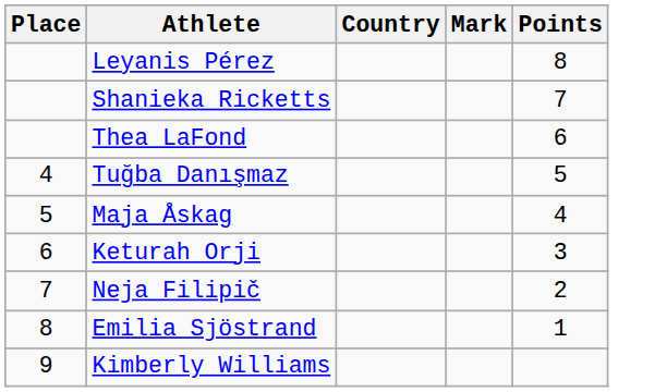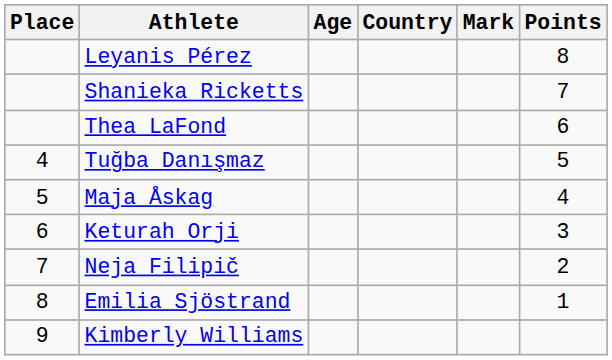 <table class="wikitable mw-datatable sortable">
 <tr>
 <th>Place</th>
 <th>Athlete</th>
+<th>Age</th>
 <th>Country</th>
 <th>Mark</th>
 <th>Points</th>
 </tr>
 <tr>
 <td align=center></td>
 <td><a href='#'>Leyanis Pérez</a></td>
 <td></td>
+<td></td>
 <td> </td>
 <td align=center>8</td>
 </tr>
 <tr>
 <td align=center></td>
 <td><a href='#'>Shanieka Ricketts</a></td>
+<td></td>
 <td></td>
 <td> </td>
 <td align=center>7</td>
 </tr>
 <tr>
 <td align=center></td>
 <td><a href='#'>Thea LaFond</a></td>
 <td></td>
+<td></td>
 <td> </td>
 <td align=center>6</td>
 </tr>
 <tr>
 <td align=center>4</td>
 <td><a href='#'>Tuğba Danışmaz</a></td>
+<td></td>
 <td></td>
 <td> </td>
 <td align=center>5</td>
 </tr>
 <tr>
 <td align=center>5</td>
 <td><a href='#'>Maja Åskag</a></td>
 <td></td>
+<td></td>
 <td> </td>
 <td align=center>4</td>
 </tr>
 <tr>
 <td align=center>6</td>
 <td><a href='#'>Keturah Orji</a></td>
+<td></td>
 <td></td>
 <td> </td>
 <td align=center>3</td>
 </tr>
 <tr>
 <td align=center>7</td>
 <td><a href='#'>Neja Filipič</a></td>
 <td></td>
+<td></td>
 <td> </td>
 <td align=center>2</td>
 </tr>
 <tr>
 <td align=center>8</td>
 <td><a href='#'>Emilia Sjöstrand</a></td>
+<td></td>
 <td></td>
 <td> </td>
 <td align=center>1</td>
 </tr>
 <tr>
 <td align=center>9</td>
 <td><a href='#'>Kimberly Williams</a></td>
 <td></td>
+<td></td>
 <td> </td>
 <td align=center></td>
 </tr>
 </table>
